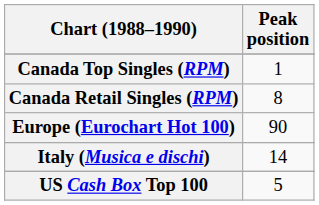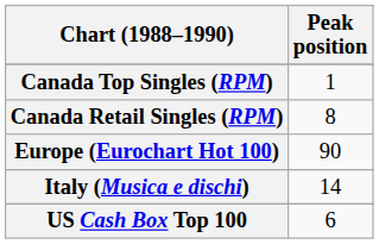 <table class="wikitable sortable plainrowheaders" style="text-align:center">
 <tr>
 <th>Chart (1988–1990)</th>
 <th>Peak<br>position</th>
 </tr>
 <tr>
 </tr>
 <tr>
 <th scope="row">Canada Top Singles (<em><a href='#'>RPM</a></em>)</th>
 <td>1</td>
 </tr>
 <tr>
 <th scope="row">Canada Retail Singles (<em><a href='#'>RPM</a></em>)</th>
 <td>8</td>
 </tr>
 <tr>
 <th scope="row">Europe (<a href='#'>Eurochart Hot 100</a>)</th>
 <td>90</td>
 </tr>
 <tr>
 </tr>
 <tr>
 <th scope="row">Italy (<em><a href='#'>Musica e dischi</a></em>)</th>
 <td>14</td>
 </tr>
 <tr>
 </tr>
 <tr>
 </tr>
 <tr>
 </tr>
 <tr>
 </tr>
 <tr>
 </tr>
 <tr>
 </tr>
 <tr>
 <th scope="row">US <em><a href='#'>Cash Box</a></em> Top 100</th>
-<td>5</td>
+<td>6</td>
 </tr>
 </table>
